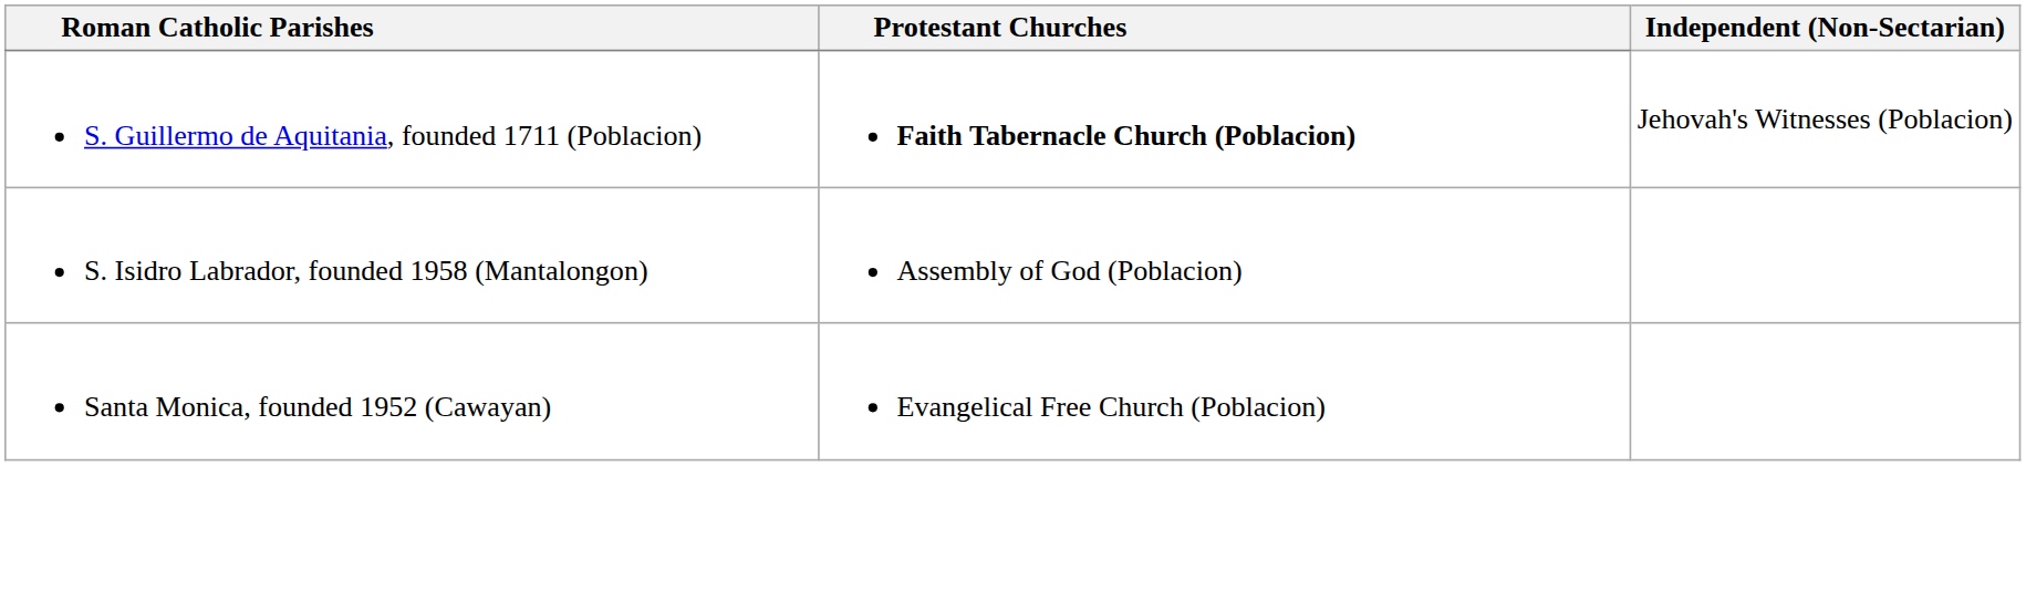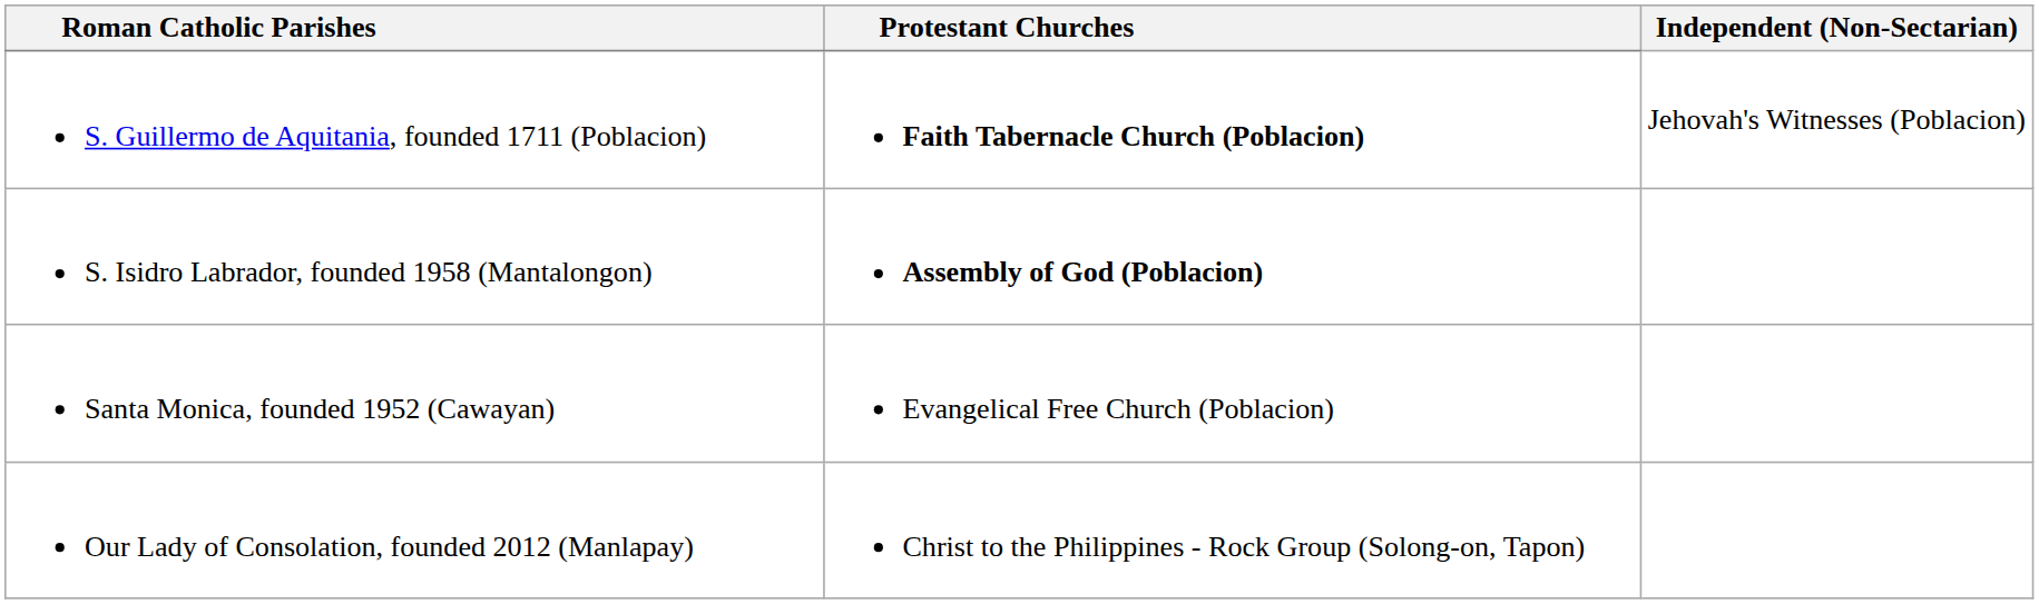 <table class=wikitable style="background-color:white;">
 <tr>
 <th style="text-align:left;padding-left:1.9em;width:26em;font-weight:bold;border-bottom:solid 1px gray;">Roman Catholic Parishes</th>
 <th style="text-align:left;padding-left:1.9em;width:26em;font-weight:bold;border-bottom:solid 1px gray;">Protestant Churches</th>
 <th>Independent (Non-Sectarian)</th>
 </tr>
 <tr>
 <td><br><ul><li><a href='#'>S. Guillermo de Aquitania</a>, founded 1711 (Poblacion)</li></ul></td>
 <td><strong><br><ul><li>Faith Tabernacle Church (Poblacion)</li></ul></strong></td>
 <td>Jehovah's Witnesses (Poblacion) </td>
 </tr>
 <tr>
 <td><br><ul><li>S. Isidro Labrador, founded 1958 (Mantalongon)</li></ul></td>
-<td><br><ul><li>Assembly of God (Poblacion)</li></ul></td>
+<td><strong><br><ul><li>Assembly of God (Poblacion)</li></ul></strong></td>
 <td></td>
 </tr>
 <tr>
 <td><br><ul><li>Santa Monica, founded 1952 (Cawayan)</li></ul></td>
 <td><br><ul><li>Evangelical Free Church (Poblacion)</li></ul></td>
 <td></td>
 </tr>
+<tr>
+<td><br><ul><li>Our Lady of Consolation, founded 2012 (Manlapay)</li></ul></td>
+<td><br><ul><li>Christ to the Philippines - Rock Group (Solong-on, Tapon)</li></ul></td>
+<td></td>
+</tr>
 </table>
